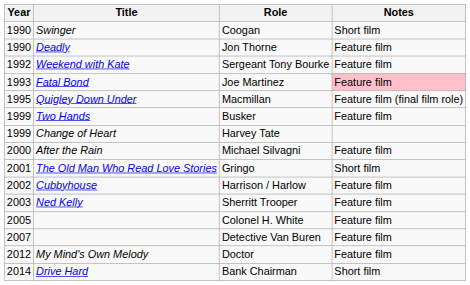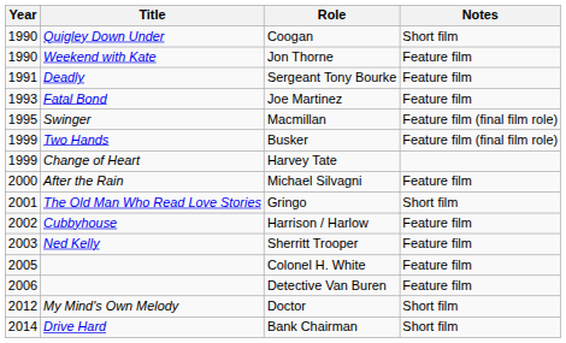 <table class="wikitable sortable">
 <tr>
 <th>Year</th>
 <th>Title</th>
 <th>Role</th>
 <th class="unsortable">Notes</th>
 </tr>
 <tr>
 <td>1990</td>
-<td><em>Swinger</em></td>
+<td><em><a href='#'>Quigley Down Under</a></em></td>
 <td>Coogan</td>
 <td>Short film</td>
 </tr>
 <tr>
 <td>1990</td>
-<td><em><a href='#'>Deadly</a></em></td>
+<td><em><a href='#'>Weekend with Kate</a></em></td>
 <td>Jon Thorne</td>
 <td>Feature film</td>
 </tr>
 <tr>
-<td>1992</td>
-<td><em><a href='#'>Weekend with Kate</a></em></td>
+<td>1991</td>
+<td><em><a href='#'>Deadly</a></em></td>
 <td>Sergeant Tony Bourke</td>
 <td>Feature film</td>
 </tr>
 <tr>
 <td>1993</td>
 <td><em><a href='#'>Fatal Bond</a></em></td>
 <td>Joe Martinez</td>
-<td style="background: pink;">Feature film</td>
+<td>Feature film</td>
 </tr>
 <tr>
 <td>1995</td>
-<td><em><a href='#'>Quigley Down Under</a></em></td>
+<td><em>Swinger</em></td>
 <td>Macmillan</td>
 <td>Feature film (final film role)</td>
 </tr>
 <tr>
 <td>1999</td>
 <td><em><a href='#'>Two Hands</a></em></td>
 <td>Busker</td>
-<td>Feature film</td>
+<td>Feature film (final film role)</td>
 </tr>
 <tr>
 <td>1999</td>
 <td><em>Change of Heart</em></td>
 <td>Harvey Tate</td>
 <td></td>
 </tr>
 <tr>
 <td>2000</td>
 <td><em>After the Rain</em></td>
 <td>Michael Silvagni</td>
 <td>Feature film</td>
 </tr>
 <tr>
 <td>2001</td>
 <td><em><a href='#'>The Old Man Who Read Love Stories</a></em></td>
 <td>Gringo</td>
 <td>Short film</td>
 </tr>
 <tr>
 <td>2002</td>
 <td><em><a href='#'>Cubbyhouse</a></em></td>
 <td>Harrison / Harlow</td>
 <td>Feature film</td>
 </tr>
 <tr>
 <td>2003</td>
 <td><em><a href='#'>Ned Kelly</a></em></td>
 <td>Sherritt Trooper</td>
 <td>Feature film</td>
 </tr>
 <tr>
 <td>2005</td>
 <td><em></em></td>
 <td>Colonel H. White</td>
 <td>Feature film</td>
 </tr>
 <tr>
-<td>2007</td>
+<td>2006</td>
 <td><em></em></td>
 <td>Detective Van Buren</td>
 <td>Feature film</td>
 </tr>
 <tr>
 <td>2012</td>
 <td><em>My Mind's Own Melody</em></td>
 <td>Doctor</td>
-<td>Feature film</td>
+<td>Short film</td>
 </tr>
 <tr>
 <td>2014</td>
 <td><em><a href='#'>Drive Hard</a></em></td>
 <td>Bank Chairman</td>
 <td>Short film</td>
 </tr>
 </table>
